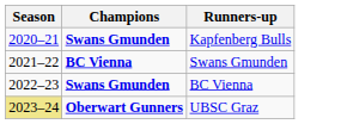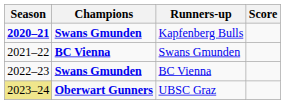 <table class="wikitable">
 <tr>
 <th>Season</th>
 <th>Champions</th>
 <th>Runners-up</th>
+<th>Score</th>
 </tr>
 <tr>
-<td><a href='#'>2020–21</a></td>
+<td><strong><a href='#'>2020–21</a></strong></td>
 <td><strong><a href='#'>Swans Gmunden</a></strong></td>
 <td><a href='#'>Kapfenberg Bulls</a></td>
+<td></td>
 </tr>
 <tr>
 <td>2021–22</td>
 <td><strong><a href='#'>BC Vienna</a></strong></td>
 <td><a href='#'>Swans Gmunden</a></td>
+<td></td>
 </tr>
 <tr>
 <td>2022–23</td>
 <td><strong><a href='#'>Swans Gmunden</a></strong></td>
 <td><a href='#'>BC Vienna</a></td>
+<td></td>
 </tr>
 <tr>
 <td style="background: khaki;">2023–24</td>
 <td><strong><a href='#'>Oberwart Gunners</a></strong></td>
 <td><a href='#'>UBSC Graz</a></td>
+<td></td>
 </tr>
 </table>
